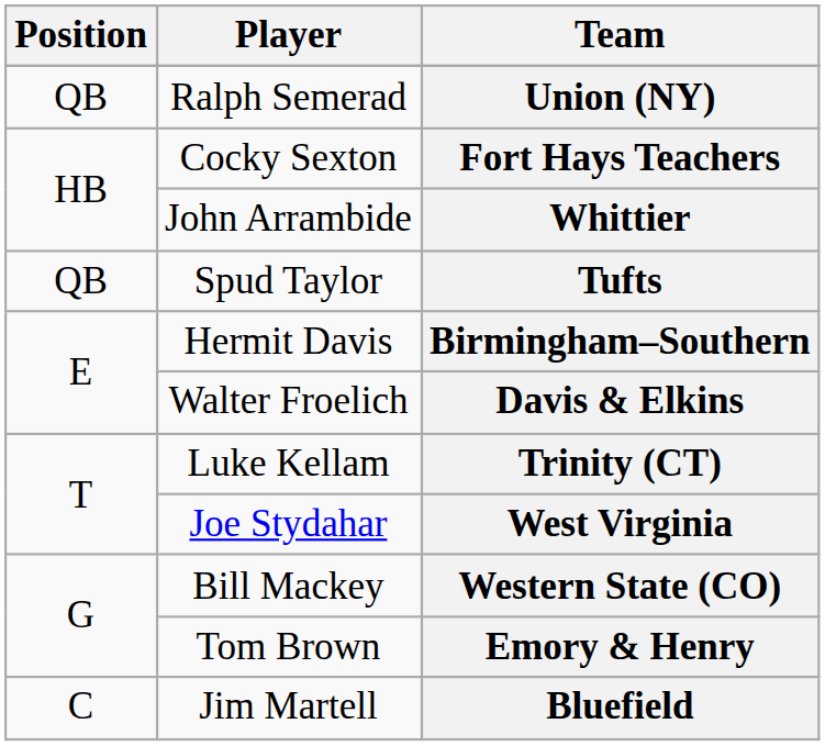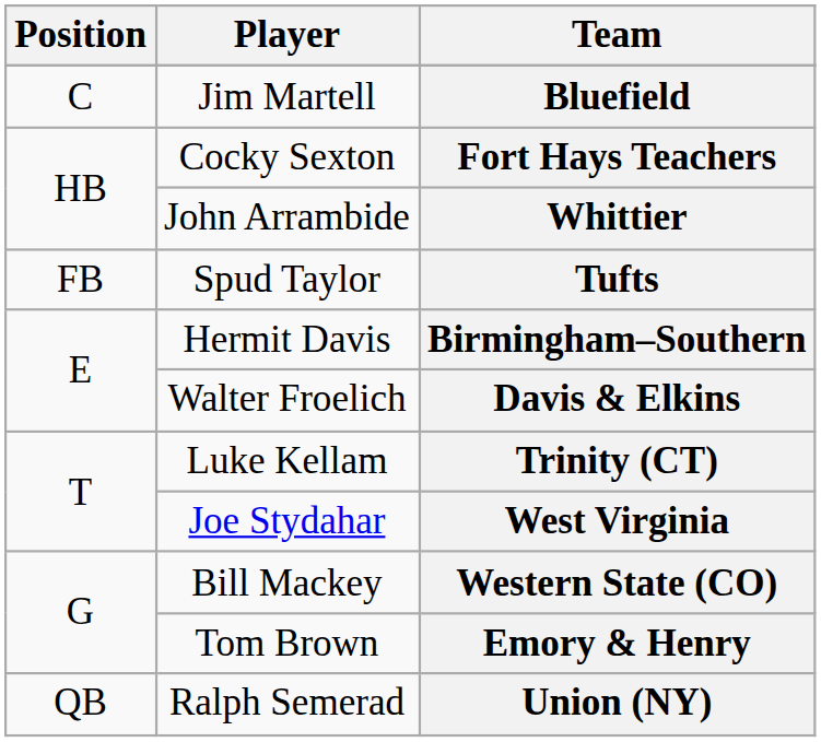 <table class="wikitable">
 <tr>
 <th>Position</th>
 <th>Player</th>
 <th>Team</th>
 </tr>
 <tr>
 </tr>
 <tr style="text-align:center;">
-<td>QB</td>
-<td>Ralph Semerad</td>
-<th Style = >Union (NY)</th>
+<td>C</td>
+<td>Jim Martell</td>
+<th Style = >Bluefield</th>
 </tr>
 <tr style="text-align:center;">
 <td rowspan="2">HB</td>
 <td>Cocky Sexton</td>
 <th Style = >Fort Hays Teachers</th>
 </tr>
 <tr style="text-align:center;">
 <td>John Arrambide</td>
 <th Style = >Whittier</th>
 </tr>
 <tr style="text-align:center;">
-<td>QB</td>
+<td>FB</td>
 <td>Spud Taylor</td>
 <th Style = >Tufts</th>
 </tr>
 <tr style="text-align:center;">
 <td rowspan="2">E</td>
 <td>Hermit Davis</td>
 <th Style = >Birmingham–Southern</th>
 </tr>
 <tr style="text-align:center;">
 <td>Walter Froelich</td>
 <th Style = >Davis & Elkins</th>
 </tr>
 <tr style="text-align:center;">
 <td rowspan="2">T</td>
 <td>Luke Kellam</td>
 <th Style = >Trinity (CT)</th>
 </tr>
 <tr style="text-align:center;">
 <td><a href='#'>Joe Stydahar</a></td>
 <th Style = >West Virginia</th>
 </tr>
 <tr style="text-align:center;">
 <td rowspan="2">G</td>
 <td>Bill Mackey</td>
 <th Style = >Western State (CO)</th>
 </tr>
 <tr style="text-align:center;">
 <td>Tom Brown</td>
 <th Style = >Emory & Henry</th>
 </tr>
 <tr style="text-align:center;">
-<td>C</td>
-<td>Jim Martell</td>
-<th Style = >Bluefield</th>
+<td>QB</td>
+<td>Ralph Semerad</td>
+<th Style = >Union (NY)</th>
 </tr>
 </table>
